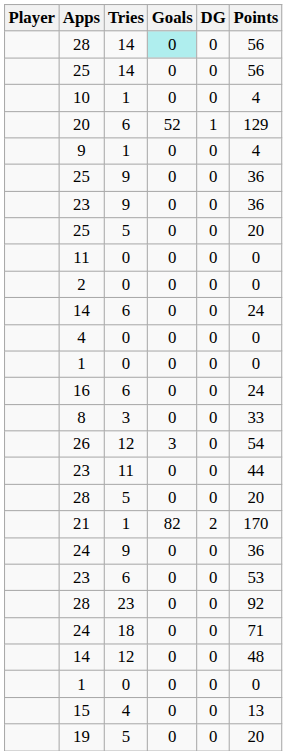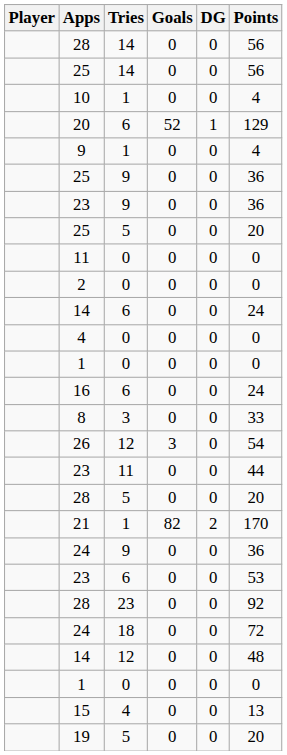 <table class="wikitable sortable" style="text-align:center">
 <tr>
 <th>Player</th>
 <th>Apps</th>
 <th>Tries</th>
 <th>Goals</th>
 <th>DG</th>
 <th>Points</th>
 </tr>
 <tr>
 <td align=left></td>
 <td>28</td>
 <td>14</td>
-<td style="background: paleturquoise;">0</td>
+<td>0</td>
 <td>0</td>
 <td>56</td>
 </tr>
 <tr>
 <td align=left></td>
 <td>25</td>
 <td>14</td>
 <td>0</td>
 <td>0</td>
 <td>56</td>
 </tr>
 <tr>
 <td align=left></td>
 <td>10</td>
 <td>1</td>
 <td>0</td>
 <td>0</td>
 <td>4</td>
 </tr>
 <tr>
 <td align=left></td>
 <td>20</td>
 <td>6</td>
 <td>52</td>
 <td>1</td>
 <td>129</td>
 </tr>
 <tr>
 <td align=left></td>
 <td>9</td>
 <td>1</td>
 <td>0</td>
 <td>0</td>
 <td>4</td>
 </tr>
 <tr>
 <td align=left></td>
 <td>25</td>
 <td>9</td>
 <td>0</td>
 <td>0</td>
 <td>36</td>
 </tr>
 <tr>
 <td align=left></td>
 <td>23</td>
 <td>9</td>
 <td>0</td>
 <td>0</td>
 <td>36</td>
 </tr>
 <tr>
 <td align=left></td>
 <td>25</td>
 <td>5</td>
 <td>0</td>
 <td>0</td>
 <td>20</td>
 </tr>
 <tr>
 <td align=left></td>
 <td>11</td>
 <td>0</td>
 <td>0</td>
 <td>0</td>
 <td>0</td>
 </tr>
 <tr>
 <td align=left></td>
 <td>2</td>
 <td>0</td>
 <td>0</td>
 <td>0</td>
 <td>0</td>
 </tr>
 <tr>
 <td align=left></td>
 <td>14</td>
 <td>6</td>
 <td>0</td>
 <td>0</td>
 <td>24</td>
 </tr>
 <tr>
 <td align=left></td>
 <td>4</td>
 <td>0</td>
 <td>0</td>
 <td>0</td>
 <td>0</td>
 </tr>
 <tr>
 <td align=left></td>
 <td>1</td>
 <td>0</td>
 <td>0</td>
 <td>0</td>
 <td>0</td>
 </tr>
 <tr>
 <td align=left></td>
 <td>16</td>
 <td>6</td>
 <td>0</td>
 <td>0</td>
 <td>24</td>
 </tr>
 <tr>
 <td align=left></td>
 <td>8</td>
 <td>3</td>
 <td>0</td>
 <td>0</td>
 <td>33</td>
 </tr>
 <tr>
 <td align=left></td>
 <td>26</td>
 <td>12</td>
 <td>3</td>
 <td>0</td>
 <td>54</td>
 </tr>
 <tr>
 <td align=left></td>
 <td>23</td>
 <td>11</td>
 <td>0</td>
 <td>0</td>
 <td>44</td>
 </tr>
 <tr>
 <td align=left></td>
 <td>28</td>
 <td>5</td>
 <td>0</td>
 <td>0</td>
 <td>20</td>
 </tr>
 <tr>
 <td align=left></td>
 <td>21</td>
 <td>1</td>
 <td>82</td>
 <td>2</td>
 <td>170</td>
 </tr>
 <tr>
 <td align=left></td>
 <td>24</td>
 <td>9</td>
 <td>0</td>
 <td>0</td>
 <td>36</td>
 </tr>
 <tr>
 <td align=left></td>
 <td>23</td>
 <td>6</td>
 <td>0</td>
 <td>0</td>
 <td>53</td>
 </tr>
 <tr>
 <td align=left></td>
 <td>28</td>
 <td>23</td>
 <td>0</td>
 <td>0</td>
 <td>92</td>
 </tr>
 <tr>
 <td align=left></td>
 <td>24</td>
 <td>18</td>
 <td>0</td>
 <td>0</td>
-<td>71</td>
+<td>72</td>
 </tr>
 <tr>
 <td align=left></td>
 <td>14</td>
 <td>12</td>
 <td>0</td>
 <td>0</td>
 <td>48</td>
 </tr>
 <tr>
 <td align=left></td>
 <td>1</td>
 <td>0</td>
 <td>0</td>
 <td>0</td>
 <td>0</td>
 </tr>
 <tr>
 <td align=left></td>
 <td>15</td>
 <td>4</td>
 <td>0</td>
 <td>0</td>
 <td>13</td>
 </tr>
 <tr>
 <td align=left></td>
 <td>19</td>
 <td>5</td>
 <td>0</td>
 <td>0</td>
 <td>20</td>
 </tr>
 </table>
